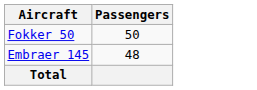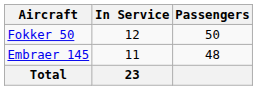 <table class="wikitable" style="border-collapse:collapse">
 <tr>
 <th>Aircraft</th>
+<th>In Service</th>
 <th>Passengers</th>
 </tr>
 <tr>
 <td><a href='#'>Fokker 50</a></td>
+<td align=center>12</td>
 <td align=center>50</td>
 </tr>
 <tr>
 <td><a href='#'>Embraer 145</a></td>
+<td align=center>11</td>
 <td align=center>48</td>
 </tr>
 <tr>
 <th>Total</th>
+<th>23</th>
 <th></th>
 </tr>
 </table>
